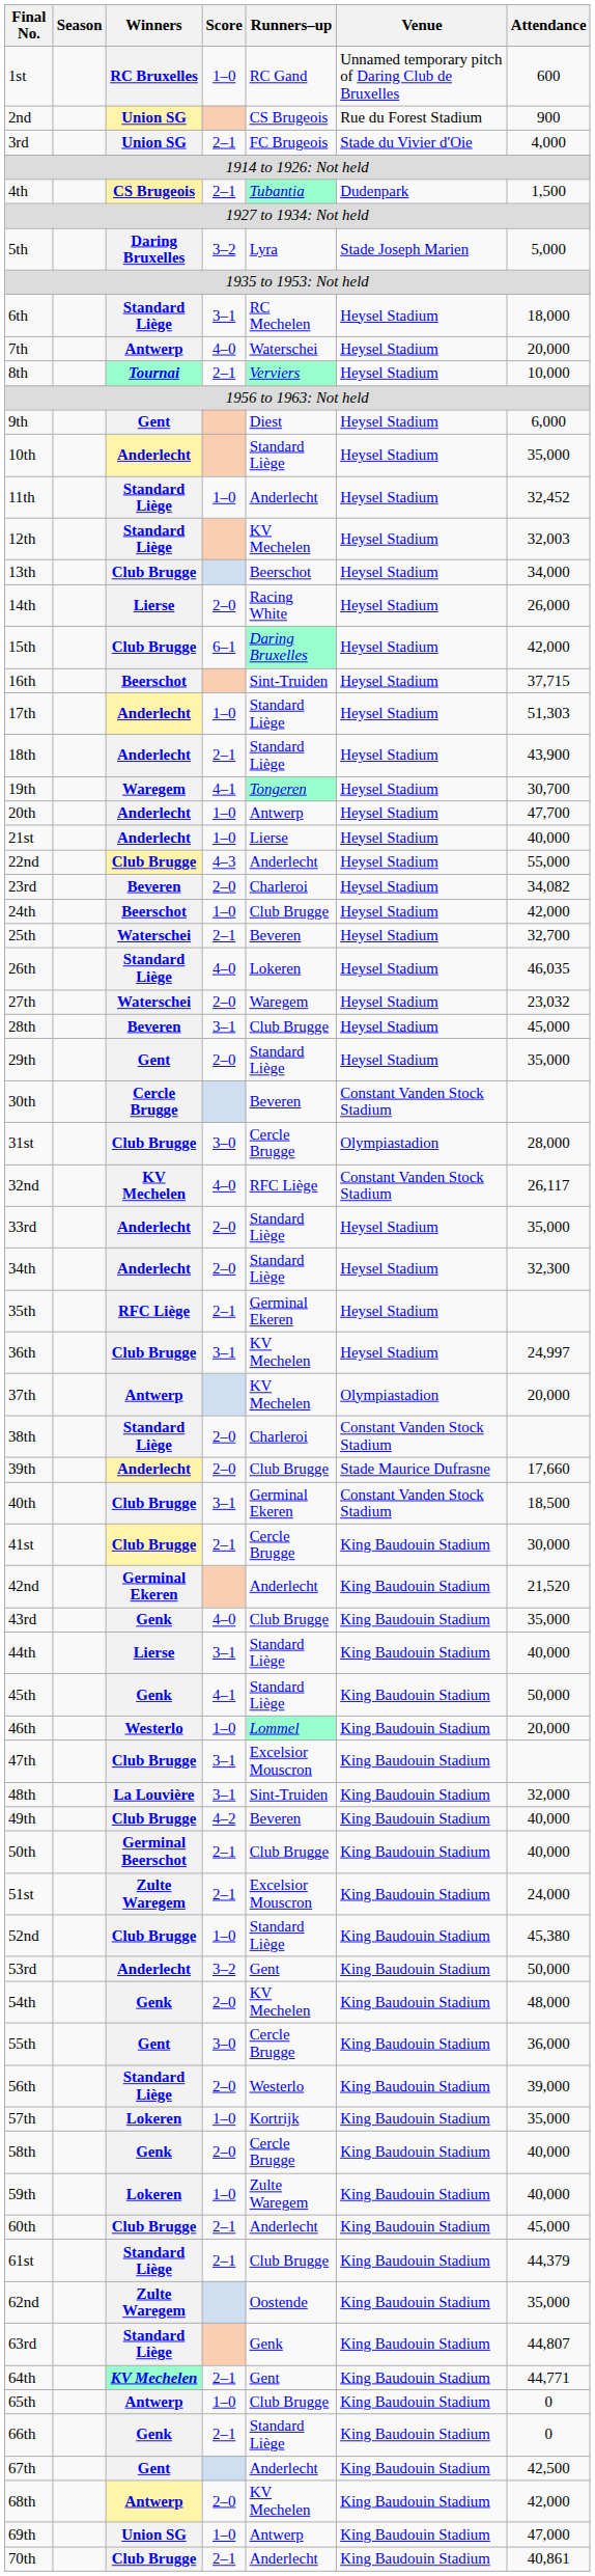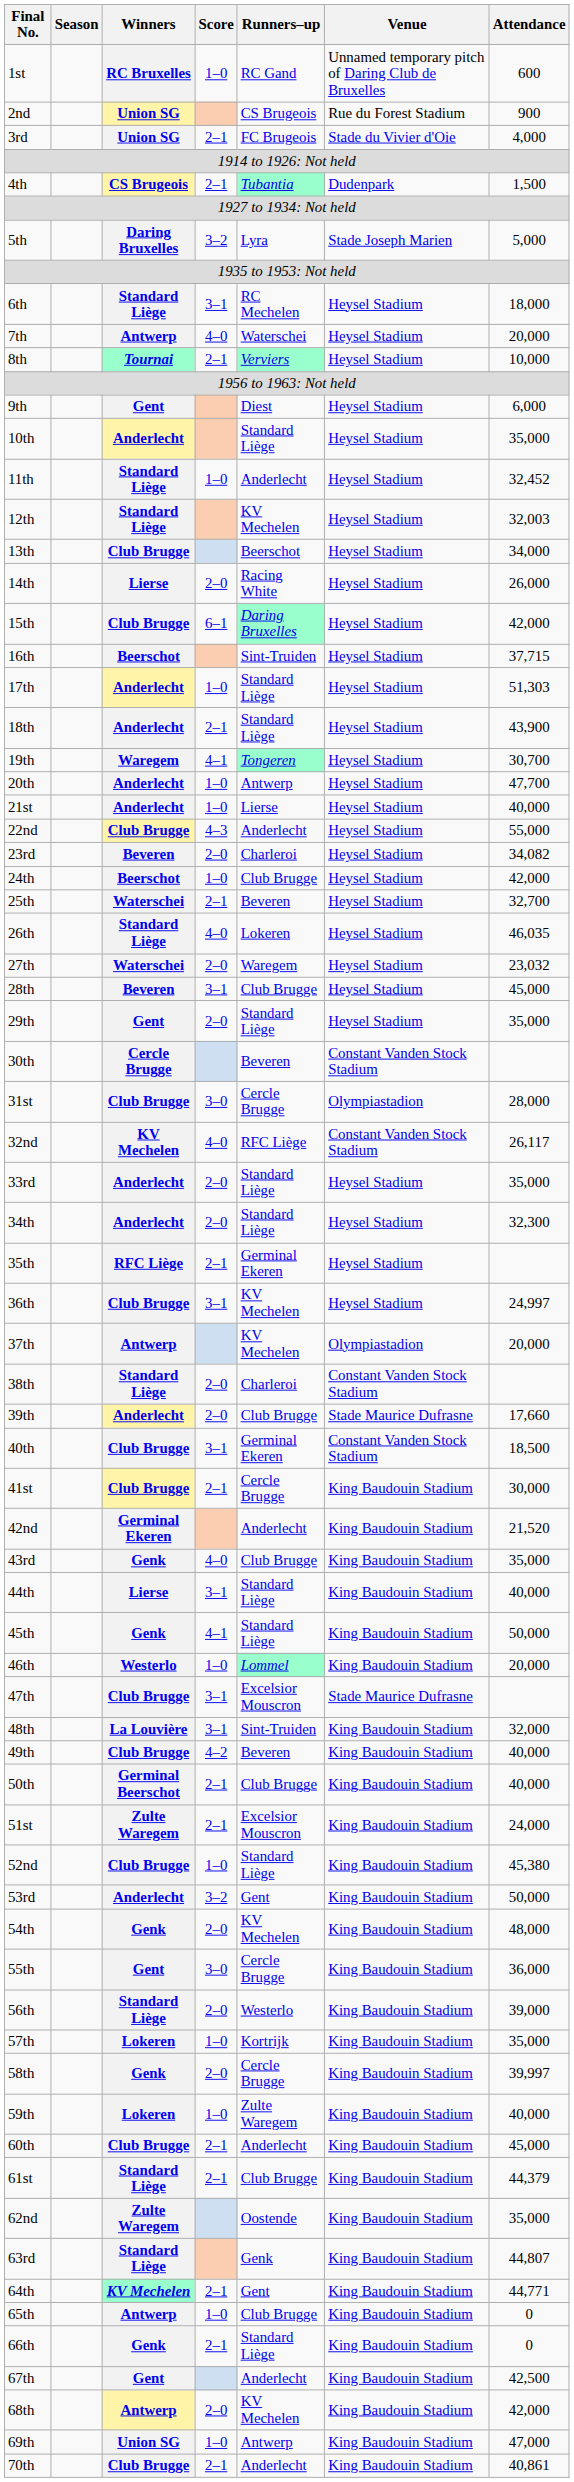 <table class="sortable wikitable plainrowheaders">
 <tr>
 <th scope="col">Final No.</th>
 <th scope="col">Season</th>
 <th scope="col">Winners</th>
 <th scope="col">Score</th>
 <th scope="col">Runners–up</th>
 <th scope="col">Venue</th>
 <th scope="col">Attendance</th>
 </tr>
 <tr>
 <td>1st</td>
 <td align=center></td>
 <th scope=row><a href='#'>RC Bruxelles</a></th>
 <td align=center><a href='#'>1–0</a></td>
 <td><a href='#'>RC Gand</a></td>
 <td>Unnamed temporary pitch of <a href='#'>Daring Club de Bruxelles</a></td>
 <td align=center>600</td>
 </tr>
 <tr>
 <td>2nd</td>
 <td align=center></td>
 <th scope=row style="background-color:#fff4a7"><a href='#'>Union SG</a> </th>
 <td align=center style="background-color:#FBCEB1"></td>
 <td><a href='#'>CS Brugeois</a></td>
 <td>Rue du Forest Stadium</td>
 <td align=center>900</td>
 </tr>
 <tr>
 <td>3rd</td>
 <td align=center></td>
 <th scope=row><a href='#'>Union SG</a></th>
 <td align=center><a href='#'>2–1</a></td>
 <td><a href='#'>FC Brugeois</a></td>
 <td><a href='#'>Stade du Vivier d'Oie</a></td>
 <td align=center>4,000</td>
 </tr>
 <tr>
 <td colspan=7 style="background: #DCDCDC" align=center><em>1914 to 1926: Not held</em></td>
 </tr>
 <tr>
 <td>4th</td>
 <td align=center></td>
 <th scope=row style="background-color:#fff4a7"><a href='#'>CS Brugeois</a> </th>
 <td align=center><a href='#'>2–1</a></td>
 <td style="background-color:#9FC"><em><a href='#'>Tubantia</a></em></td>
 <td><a href='#'>Dudenpark</a></td>
 <td align=center>1,500</td>
 </tr>
 <tr>
 <td colspan=7 style="background: #DCDCDC" align=center><em>1927 to 1934: Not held</em></td>
 </tr>
 <tr>
 <td>5th</td>
 <td align=center></td>
 <th scope=row><a href='#'>Daring Bruxelles</a></th>
 <td align=center><a href='#'>3–2</a></td>
 <td><a href='#'>Lyra</a></td>
 <td><a href='#'>Stade Joseph Marien</a></td>
 <td align=center>5,000</td>
 </tr>
 <tr>
 <td colspan=7 style="background: #DCDCDC" align=center><em>1935 to 1953: Not held</em></td>
 </tr>
 <tr>
 <td>6th</td>
 <td align=center></td>
 <th scope=row><a href='#'>Standard Liège</a></th>
 <td align=center><a href='#'>3–1</a></td>
 <td><a href='#'>RC Mechelen</a></td>
 <td><a href='#'>Heysel Stadium</a></td>
 <td align=center>18,000</td>
 </tr>
 <tr>
 <td>7th</td>
 <td align=center></td>
 <th scope=row><a href='#'>Antwerp</a></th>
 <td align=center><a href='#'>4–0</a></td>
 <td><a href='#'>Waterschei</a></td>
 <td><a href='#'>Heysel Stadium</a></td>
 <td align=center>20,000</td>
 </tr>
 <tr>
 <td>8th</td>
 <td align=center></td>
 <th scope=row style="background-color:#9FC"><em><a href='#'>Tournai</a></em></th>
 <td align=center><a href='#'>2–1</a></td>
 <td style="background-color:#9FC"><em><a href='#'>Verviers</a></em></td>
 <td><a href='#'>Heysel Stadium</a></td>
 <td align=center>10,000</td>
 </tr>
 <tr>
 <td colspan=7 style="background: #DCDCDC" align=center><em>1956 to 1963: Not held</em></td>
 </tr>
 <tr>
 <td>9th</td>
 <td align=center></td>
 <th scope=row><a href='#'>Gent</a></th>
 <td align=center style="background-color:#FBCEB1"></td>
 <td><a href='#'>Diest</a></td>
 <td><a href='#'>Heysel Stadium</a></td>
 <td align=center>6,000</td>
 </tr>
 <tr>
 <td>10th</td>
 <td align=center></td>
 <th scope=row style="background-color:#fff4a7"><a href='#'>Anderlecht</a> </th>
 <td align=center style="background-color:#FBCEB1"></td>
 <td><a href='#'>Standard Liège</a></td>
 <td><a href='#'>Heysel Stadium</a></td>
 <td align=center>35,000</td>
 </tr>
 <tr>
 <td>11th</td>
 <td align=center></td>
 <th scope=row><a href='#'>Standard Liège</a></th>
 <td align=center><a href='#'>1–0</a></td>
 <td><a href='#'>Anderlecht</a></td>
 <td><a href='#'>Heysel Stadium</a></td>
 <td align=center>32,452</td>
 </tr>
 <tr>
 <td>12th</td>
 <td align=center></td>
 <th scope=row><a href='#'>Standard Liège</a></th>
 <td align=center style="background-color:#FBCEB1"></td>
 <td><a href='#'>KV Mechelen</a></td>
 <td><a href='#'>Heysel Stadium</a></td>
 <td align=center>32,003</td>
 </tr>
 <tr>
 <td>13th</td>
 <td align=center></td>
 <th scope=row><a href='#'>Club Brugge</a></th>
 <td align=center style="background-color:#cedff2"></td>
 <td><a href='#'>Beerschot</a></td>
 <td><a href='#'>Heysel Stadium</a></td>
 <td align=center>34,000</td>
 </tr>
 <tr>
 <td>14th</td>
 <td align=center></td>
 <th scope=row><a href='#'>Lierse</a></th>
 <td align=center><a href='#'>2–0</a></td>
 <td><a href='#'>Racing White</a></td>
 <td><a href='#'>Heysel Stadium</a></td>
 <td align=center>26,000</td>
 </tr>
 <tr>
 <td>15th</td>
 <td align=center></td>
 <th scope=row><a href='#'>Club Brugge</a></th>
 <td align=center><a href='#'>6–1</a></td>
 <td style="background-color:#9FC"><em><a href='#'>Daring Bruxelles</a></em></td>
 <td><a href='#'>Heysel Stadium</a></td>
 <td align=center>42,000</td>
 </tr>
 <tr>
 <td>16th</td>
 <td align=center></td>
 <th scope=row><a href='#'>Beerschot</a></th>
 <td align=center style="background-color:#FBCEB1"></td>
 <td><a href='#'>Sint-Truiden</a></td>
 <td><a href='#'>Heysel Stadium</a></td>
 <td align=center>37,715</td>
 </tr>
 <tr>
 <td>17th</td>
 <td align=center></td>
 <th scope=row style="background-color:#fff4a7"><a href='#'>Anderlecht</a> </th>
 <td align=center><a href='#'>1–0</a></td>
 <td><a href='#'>Standard Liège</a></td>
 <td><a href='#'>Heysel Stadium</a></td>
 <td align=center>51,303</td>
 </tr>
 <tr>
 <td>18th</td>
 <td align=center></td>
 <th scope=row><a href='#'>Anderlecht</a></th>
 <td align=center><a href='#'>2–1</a></td>
 <td><a href='#'>Standard Liège</a></td>
 <td><a href='#'>Heysel Stadium</a></td>
 <td align=center>43,900</td>
 </tr>
 <tr>
 <td>19th</td>
 <td align=center></td>
 <th scope=row><a href='#'>Waregem</a></th>
 <td align=center><a href='#'>4–1</a></td>
 <td style="background-color:#9FC"><em><a href='#'>Tongeren</a></em></td>
 <td><a href='#'>Heysel Stadium</a></td>
 <td align=center>30,700</td>
 </tr>
 <tr>
 <td>20th</td>
 <td align=center></td>
 <th scope=row><a href='#'>Anderlecht</a></th>
 <td align=center><a href='#'>1–0</a></td>
 <td><a href='#'>Antwerp</a></td>
 <td><a href='#'>Heysel Stadium</a></td>
 <td align=center>47,700</td>
 </tr>
 <tr>
 <td>21st</td>
 <td align=center></td>
 <th scope=row><a href='#'>Anderlecht</a></th>
 <td align=center><a href='#'>1–0</a></td>
 <td><a href='#'>Lierse</a></td>
 <td><a href='#'>Heysel Stadium</a></td>
 <td align=center>40,000</td>
 </tr>
 <tr>
 <td>22nd</td>
 <td align=center></td>
 <th scope=row style="background-color:#fff4a7"><a href='#'>Club Brugge</a> </th>
 <td align=center><a href='#'>4–3</a></td>
 <td><a href='#'>Anderlecht</a></td>
 <td><a href='#'>Heysel Stadium</a></td>
 <td align=center>55,000</td>
 </tr>
 <tr>
 <td>23rd</td>
 <td align=center></td>
 <th scope=row><a href='#'>Beveren</a></th>
 <td align=center><a href='#'>2–0</a></td>
 <td><a href='#'>Charleroi</a></td>
 <td><a href='#'>Heysel Stadium</a></td>
 <td align=center>34,082</td>
 </tr>
 <tr>
 <td>24th</td>
 <td align=center></td>
 <th scope=row><a href='#'>Beerschot</a></th>
 <td align=center><a href='#'>1–0</a></td>
 <td><a href='#'>Club Brugge</a></td>
 <td><a href='#'>Heysel Stadium</a></td>
 <td align=center>42,000</td>
 </tr>
 <tr>
 <td>25th</td>
 <td align=center></td>
 <th scope=row><a href='#'>Waterschei</a></th>
 <td align=center><a href='#'>2–1</a></td>
 <td><a href='#'>Beveren</a></td>
 <td><a href='#'>Heysel Stadium</a></td>
 <td align=center>32,700</td>
 </tr>
 <tr>
 <td>26th</td>
 <td align=center></td>
 <th scope=row><a href='#'>Standard Liège</a></th>
 <td align=center><a href='#'>4–0</a></td>
 <td><a href='#'>Lokeren</a></td>
 <td><a href='#'>Heysel Stadium</a></td>
 <td align=center>46,035</td>
 </tr>
 <tr>
 <td>27th</td>
 <td align=center></td>
 <th scope=row><a href='#'>Waterschei</a></th>
 <td align=center><a href='#'>2–0</a></td>
 <td><a href='#'>Waregem</a></td>
 <td><a href='#'>Heysel Stadium</a></td>
 <td align=center>23,032</td>
 </tr>
 <tr>
 <td>28th</td>
 <td align=center></td>
 <th scope=row><a href='#'>Beveren</a></th>
 <td align=center><a href='#'>3–1</a></td>
 <td><a href='#'>Club Brugge</a></td>
 <td><a href='#'>Heysel Stadium</a></td>
 <td align=center>45,000</td>
 </tr>
 <tr>
 <td>29th</td>
 <td align=center></td>
 <th scope=row><a href='#'>Gent</a></th>
 <td align=center><a href='#'>2–0</a></td>
 <td><a href='#'>Standard Liège</a></td>
 <td><a href='#'>Heysel Stadium</a></td>
 <td align=center>35,000</td>
 </tr>
 <tr>
 <td>30th</td>
 <td align=center></td>
 <th scope=row><a href='#'>Cercle Brugge</a></th>
 <td align=center style="background-color:#cedff2"></td>
 <td><a href='#'>Beveren</a></td>
 <td><a href='#'>Constant Vanden Stock Stadium</a></td>
 <td align=center></td>
 </tr>
 <tr>
 <td>31st</td>
 <td align=center></td>
 <th scope=row><a href='#'>Club Brugge</a></th>
 <td align=center><a href='#'>3–0</a></td>
 <td><a href='#'>Cercle Brugge</a></td>
 <td><a href='#'>Olympiastadion</a></td>
 <td align=center>28,000</td>
 </tr>
 <tr>
 <td>32nd</td>
 <td align=center></td>
 <th scope=row><a href='#'>KV Mechelen</a></th>
 <td align=center><a href='#'>4–0</a></td>
 <td><a href='#'>RFC Liège</a></td>
 <td><a href='#'>Constant Vanden Stock Stadium</a></td>
 <td align=center>26,117</td>
 </tr>
 <tr>
 <td>33rd</td>
 <td align=center></td>
 <th scope=row><a href='#'>Anderlecht</a></th>
 <td align=center><a href='#'>2–0</a></td>
 <td><a href='#'>Standard Liège</a></td>
 <td><a href='#'>Heysel Stadium</a></td>
 <td align=center>35,000</td>
 </tr>
 <tr>
 <td>34th</td>
 <td align=center></td>
 <th scope=row><a href='#'>Anderlecht</a></th>
 <td align=center><a href='#'>2–0</a></td>
 <td><a href='#'>Standard Liège</a></td>
 <td><a href='#'>Heysel Stadium</a></td>
 <td align=center>32,300</td>
 </tr>
 <tr>
 <td>35th</td>
 <td align=center></td>
 <th scope=row><a href='#'>RFC Liège</a></th>
 <td align=center><a href='#'>2–1</a></td>
 <td><a href='#'>Germinal Ekeren</a></td>
 <td><a href='#'>Heysel Stadium</a></td>
 <td align=center></td>
 </tr>
 <tr>
 <td>36th</td>
 <td align=center></td>
 <th scope=row><a href='#'>Club Brugge</a></th>
 <td align=center><a href='#'>3–1</a></td>
 <td><a href='#'>KV Mechelen</a></td>
 <td><a href='#'>Heysel Stadium</a></td>
 <td align=center>24,997</td>
 </tr>
 <tr>
 <td>37th</td>
 <td align=center></td>
 <th scope=row><a href='#'>Antwerp</a></th>
 <td align=center style="background-color:#cedff2"></td>
 <td><a href='#'>KV Mechelen</a></td>
 <td><a href='#'>Olympiastadion</a></td>
 <td align=center>20,000</td>
 </tr>
 <tr>
 <td>38th</td>
 <td align=center></td>
 <th scope=row><a href='#'>Standard Liège</a></th>
 <td align=center><a href='#'>2–0</a></td>
 <td><a href='#'>Charleroi</a></td>
 <td><a href='#'>Constant Vanden Stock Stadium</a></td>
 <td align=center></td>
 </tr>
 <tr>
 <td>39th</td>
 <td align=center></td>
 <th scope=row style="background-color:#fff4a7"><a href='#'>Anderlecht</a> </th>
 <td align=center><a href='#'>2–0</a></td>
 <td><a href='#'>Club Brugge</a></td>
 <td><a href='#'>Stade Maurice Dufrasne</a></td>
 <td align=center>17,660</td>
 </tr>
 <tr>
 <td>40th</td>
 <td align=center></td>
 <th scope=row><a href='#'>Club Brugge</a></th>
 <td align=center><a href='#'>3–1</a></td>
 <td><a href='#'>Germinal Ekeren</a></td>
 <td><a href='#'>Constant Vanden Stock Stadium</a></td>
 <td align=center>18,500</td>
 </tr>
 <tr>
 <td>41st</td>
 <td align=center></td>
 <th scope=row style="background-color:#fff4a7"><a href='#'>Club Brugge</a> </th>
 <td align=center><a href='#'>2–1</a></td>
 <td><a href='#'>Cercle Brugge</a></td>
 <td><a href='#'>King Baudouin Stadium</a></td>
 <td align=center>30,000</td>
 </tr>
 <tr>
 <td>42nd</td>
 <td align=center></td>
 <th scope=row><a href='#'>Germinal Ekeren</a></th>
 <td align=center style="background-color:#FBCEB1"></td>
 <td><a href='#'>Anderlecht</a></td>
 <td><a href='#'>King Baudouin Stadium</a></td>
 <td align=center>21,520</td>
 </tr>
 <tr>
 <td>43rd</td>
 <td align=center></td>
 <th scope=row><a href='#'>Genk</a></th>
 <td align=center><a href='#'>4–0</a></td>
 <td><a href='#'>Club Brugge</a></td>
 <td><a href='#'>King Baudouin Stadium</a></td>
 <td align=center>35,000</td>
 </tr>
 <tr>
 <td>44th</td>
 <td align=center></td>
 <th scope=row><a href='#'>Lierse</a></th>
 <td align=center><a href='#'>3–1</a></td>
 <td><a href='#'>Standard Liège</a></td>
 <td><a href='#'>King Baudouin Stadium</a></td>
 <td align=center>40,000</td>
 </tr>
 <tr>
 <td>45th</td>
 <td align=center></td>
 <th scope=row><a href='#'>Genk</a></th>
 <td align=center><a href='#'>4–1</a></td>
 <td><a href='#'>Standard Liège</a></td>
 <td><a href='#'>King Baudouin Stadium</a></td>
 <td align=center>50,000</td>
 </tr>
 <tr>
 <td>46th</td>
 <td align=center></td>
 <th scope=row><a href='#'>Westerlo</a></th>
 <td align=center><a href='#'>1–0</a></td>
 <td style="background-color:#9FC"><em><a href='#'>Lommel</a></em></td>
 <td><a href='#'>King Baudouin Stadium</a></td>
 <td align=center>20,000</td>
 </tr>
 <tr>
 <td>47th</td>
 <td align=center></td>
 <th scope=row><a href='#'>Club Brugge</a></th>
 <td align=center><a href='#'>3–1</a></td>
 <td><a href='#'>Excelsior Mouscron</a></td>
-<td><a href='#'>King Baudouin Stadium</a></td>
+<td><a href='#'>Stade Maurice Dufrasne</a></td>
 <td align=center></td>
 </tr>
 <tr>
 <td>48th</td>
 <td align=center></td>
 <th scope=row><a href='#'>La Louvière</a></th>
 <td align=center><a href='#'>3–1</a></td>
 <td><a href='#'>Sint-Truiden</a></td>
 <td><a href='#'>King Baudouin Stadium</a></td>
 <td align=center>32,000</td>
 </tr>
 <tr>
 <td>49th</td>
 <td align=center></td>
 <th scope=row><a href='#'>Club Brugge</a></th>
 <td align=center><a href='#'>4–2</a></td>
 <td><a href='#'>Beveren</a></td>
 <td><a href='#'>King Baudouin Stadium</a></td>
 <td align=center>40,000</td>
 </tr>
 <tr>
 <td>50th</td>
 <td align=center></td>
 <th scope=row><a href='#'>Germinal Beerschot</a></th>
 <td align=center><a href='#'>2–1</a></td>
 <td><a href='#'>Club Brugge</a></td>
 <td><a href='#'>King Baudouin Stadium</a></td>
 <td align=center>40,000</td>
 </tr>
 <tr>
 <td>51st</td>
 <td align=center></td>
 <th scope=row><a href='#'>Zulte Waregem</a></th>
 <td align=center><a href='#'>2–1</a></td>
 <td><a href='#'>Excelsior Mouscron</a></td>
 <td><a href='#'>King Baudouin Stadium</a></td>
 <td align=center>24,000</td>
 </tr>
 <tr>
 <td>52nd</td>
 <td align=center></td>
 <th scope=row><a href='#'>Club Brugge</a></th>
 <td align=center><a href='#'>1–0</a></td>
 <td><a href='#'>Standard Liège</a></td>
 <td><a href='#'>King Baudouin Stadium</a></td>
 <td align=center>45,380</td>
 </tr>
 <tr>
 <td>53rd</td>
 <td align=center></td>
 <th scope=row><a href='#'>Anderlecht</a></th>
 <td align=center><a href='#'>3–2</a></td>
 <td><a href='#'>Gent</a></td>
 <td><a href='#'>King Baudouin Stadium</a></td>
 <td align=center>50,000</td>
 </tr>
 <tr>
 <td>54th</td>
 <td align=center></td>
 <th scope=row><a href='#'>Genk</a></th>
 <td align=center><a href='#'>2–0</a></td>
 <td><a href='#'>KV Mechelen</a></td>
 <td><a href='#'>King Baudouin Stadium</a></td>
 <td align=center>48,000</td>
 </tr>
 <tr>
 <td>55th</td>
 <td align=center></td>
 <th scope=row><a href='#'>Gent</a></th>
 <td align=center><a href='#'>3–0</a></td>
 <td><a href='#'>Cercle Brugge</a></td>
 <td><a href='#'>King Baudouin Stadium</a></td>
 <td align=center>36,000</td>
 </tr>
 <tr>
 <td>56th</td>
 <td align=center></td>
 <th scope=row><a href='#'>Standard Liège</a></th>
 <td align=center><a href='#'>2–0</a></td>
 <td><a href='#'>Westerlo</a></td>
 <td><a href='#'>King Baudouin Stadium</a></td>
 <td align=center>39,000</td>
 </tr>
 <tr>
 <td>57th</td>
 <td align=center></td>
 <th scope=row><a href='#'>Lokeren</a></th>
 <td align=center><a href='#'>1–0</a></td>
 <td><a href='#'>Kortrijk</a></td>
 <td><a href='#'>King Baudouin Stadium</a></td>
 <td align=center>35,000</td>
 </tr>
 <tr>
 <td>58th</td>
 <td align=center></td>
 <th scope=row><a href='#'>Genk</a></th>
 <td align=center><a href='#'>2–0</a></td>
 <td><a href='#'>Cercle Brugge</a></td>
 <td><a href='#'>King Baudouin Stadium</a></td>
-<td align=center>40,000</td>
+<td align=center>39,997</td>
 </tr>
 <tr>
 <td>59th</td>
 <td align=center></td>
 <th scope=row><a href='#'>Lokeren</a></th>
 <td align=center><a href='#'>1–0</a></td>
 <td><a href='#'>Zulte Waregem</a></td>
 <td><a href='#'>King Baudouin Stadium</a></td>
 <td align=center>40,000</td>
 </tr>
 <tr>
 <td>60th</td>
 <td align=center></td>
 <th scope=row><a href='#'>Club Brugge</a></th>
 <td align=center><a href='#'>2–1</a></td>
 <td><a href='#'>Anderlecht</a></td>
 <td><a href='#'>King Baudouin Stadium</a></td>
 <td align=center>45,000</td>
 </tr>
 <tr>
 <td>61st</td>
 <td align=center></td>
 <th scope=row><a href='#'>Standard Liège</a></th>
 <td align=center><a href='#'>2–1</a></td>
 <td><a href='#'>Club Brugge</a></td>
 <td><a href='#'>King Baudouin Stadium</a></td>
 <td align=center>44,379</td>
 </tr>
 <tr>
 <td>62nd</td>
 <td align=center></td>
 <th scope=row><a href='#'>Zulte Waregem</a></th>
 <td align=center style="background-color:#cedff2"></td>
 <td><a href='#'>Oostende</a></td>
 <td><a href='#'>King Baudouin Stadium</a></td>
 <td align=center>35,000</td>
 </tr>
 <tr>
 <td>63rd</td>
 <td align=center></td>
 <th scope=row><a href='#'>Standard Liège</a></th>
 <td align=center style="background-color:#FBCEB1"></td>
 <td><a href='#'>Genk</a></td>
 <td><a href='#'>King Baudouin Stadium</a></td>
 <td align=center>44,807</td>
 </tr>
 <tr>
 <td>64th</td>
 <td align=center></td>
 <th scope=row style="background-color:#9FC"><em><a href='#'>KV Mechelen</a></em></th>
 <td align=center><a href='#'>2–1</a></td>
 <td><a href='#'>Gent</a></td>
 <td><a href='#'>King Baudouin Stadium</a></td>
 <td align=center>44,771</td>
 </tr>
 <tr>
 <td>65th</td>
 <td align=center></td>
 <th scope=row><a href='#'>Antwerp</a></th>
 <td align=center><a href='#'>1–0</a></td>
 <td><a href='#'>Club Brugge</a></td>
 <td><a href='#'>King Baudouin Stadium</a></td>
 <td align=center>0</td>
 </tr>
 <tr>
 <td>66th</td>
 <td align=center></td>
 <th scope=row><a href='#'>Genk</a></th>
 <td align=center><a href='#'>2–1</a></td>
 <td><a href='#'>Standard Liège</a></td>
 <td><a href='#'>King Baudouin Stadium</a></td>
 <td align=center>0</td>
 </tr>
 <tr>
 <td>67th</td>
 <td align=center></td>
 <th scope=row><a href='#'>Gent</a></th>
 <td align=center style="background-color:#cedff2"></td>
 <td><a href='#'>Anderlecht</a></td>
 <td><a href='#'>King Baudouin Stadium</a></td>
 <td align=center>42,500</td>
 </tr>
 <tr>
 <td>68th</td>
 <td align=center></td>
 <th scope=row style="background-color:#fff4a7"><a href='#'>Antwerp</a> </th>
 <td align=center><a href='#'>2–0</a></td>
 <td><a href='#'>KV Mechelen</a></td>
 <td><a href='#'>King Baudouin Stadium</a></td>
 <td align=center>42,000</td>
 </tr>
 <tr>
 <td>69th</td>
 <td align=center></td>
 <th scope=row><a href='#'>Union SG</a></th>
 <td align=center><a href='#'>1–0</a></td>
 <td><a href='#'>Antwerp</a></td>
 <td><a href='#'>King Baudouin Stadium</a></td>
 <td align=center>47,000</td>
 </tr>
 <tr>
 <td>70th</td>
 <td align=center></td>
 <th scope=row><a href='#'>Club Brugge</a></th>
 <td align=center><a href='#'>2–1</a></td>
 <td><a href='#'>Anderlecht</a></td>
 <td><a href='#'>King Baudouin Stadium</a></td>
 <td align=center>40,861<br></td>
 </tr>
 </table>
